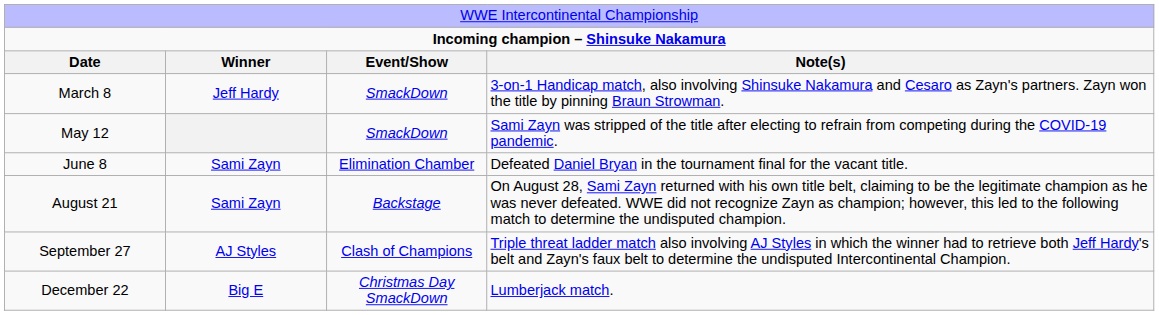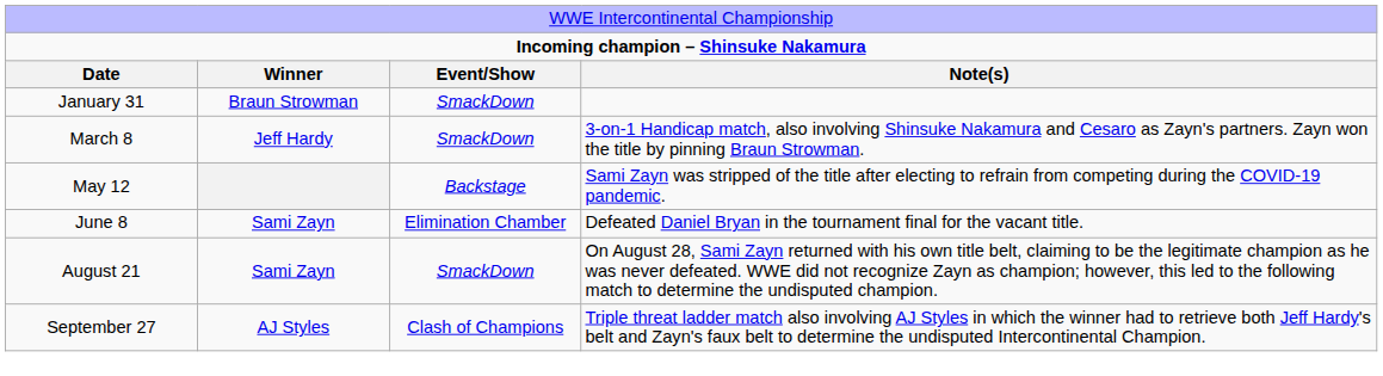 <table class="wikitable" style="text-align:center; width:100%;">
 <tr style="background:#BBF;">
 <td colspan="4" style="text-align: center;"><a href='#'>WWE Intercontinental Championship</a></td>
 </tr>
 <tr>
 <td colspan="4" style="text-align: center;"><strong>Incoming champion – <a href='#'>Shinsuke Nakamura</a></strong></td>
 </tr>
 <tr>
 <th width=14%>Date</th>
 <th width=14%>Winner</th>
 <th width=14%>Event/Show</th>
 <th width=58%>Note(s)</th>
 </tr>
 <tr>
+<td>January 31</td>
+<td><a href='#'>Braun Strowman</a></td>
+<td><em><a href='#'>SmackDown</a></em></td>
+<td></td>
+</tr>
+<tr>
 <td>March 8</td>
 <td><a href='#'>Jeff Hardy</a></td>
 <td><em><a href='#'>SmackDown</a></em></td>
 <td style="text-align: left;"><a href='#'>3-on-1 Handicap match</a>, also involving <a href='#'>Shinsuke Nakamura</a> and <a href='#'>Cesaro</a> as Zayn's partners. Zayn won the title by pinning <a href='#'>Braun Strowman</a>.</td>
 </tr>
 <tr>
 <td>May 12</td>
 <th></th>
-<td><em><a href='#'>SmackDown</a></em></td>
+<td><em><a href='#'>Backstage</a></em></td>
 <td style="text-align: left;"><a href='#'>Sami Zayn</a> was stripped of the title after electing to refrain from competing during the <a href='#'>COVID-19 pandemic</a>.</td>
 </tr>
 <tr>
 <td>June 8<br></td>
 <td><a href='#'>Sami Zayn</a></td>
 <td><a href='#'>Elimination Chamber</a></td>
 <td style="text-align: left;">Defeated <a href='#'>Daniel Bryan</a> in the tournament final for the vacant title.</td>
 </tr>
 <tr>
 <td>August 21</td>
 <td><a href='#'>Sami Zayn</a></td>
-<td><em><a href='#'>Backstage</a></em></td>
+<td><em><a href='#'>SmackDown</a></em></td>
 <td align="left">On August 28, <a href='#'>Sami Zayn</a> returned with his own title belt, claiming to be the legitimate champion as he was never defeated. WWE did not recognize Zayn as champion; however, this led to the following match to determine the undisputed champion.</td>
 </tr>
 <tr>
 <td>September 27</td>
 <td><a href='#'>AJ Styles</a></td>
 <td><a href='#'>Clash of Champions</a></td>
 <td align=left><a href='#'>Triple threat ladder match</a> also involving <a href='#'>AJ Styles</a> in which the winner had to retrieve both <a href='#'>Jeff Hardy</a>'s belt and Zayn's faux belt to determine the undisputed Intercontinental Champion.</td>
 </tr>
-<tr>
-<td>December 22<br></td>
-<td><a href='#'>Big E</a></td>
-<td><em><a href='#'>Christmas Day SmackDown</a></em></td>
-<td align=left><a href='#'>Lumberjack match</a>.</td>
-</tr>
 </table>
